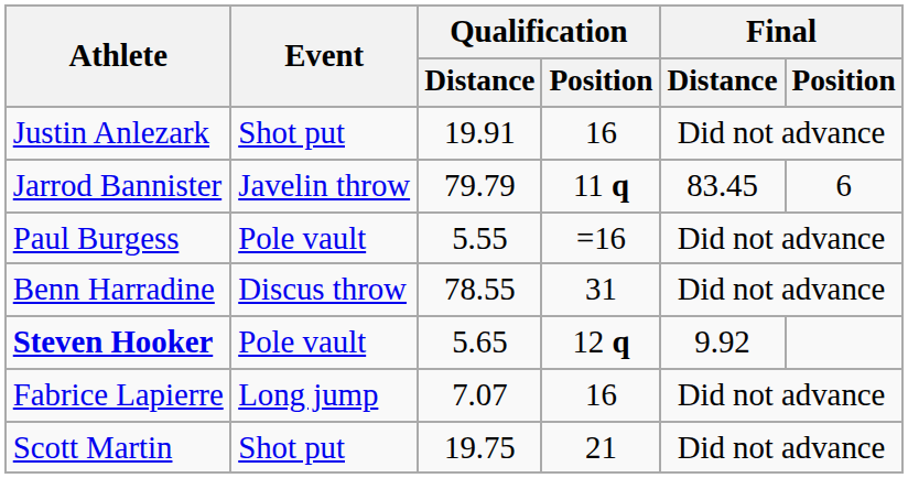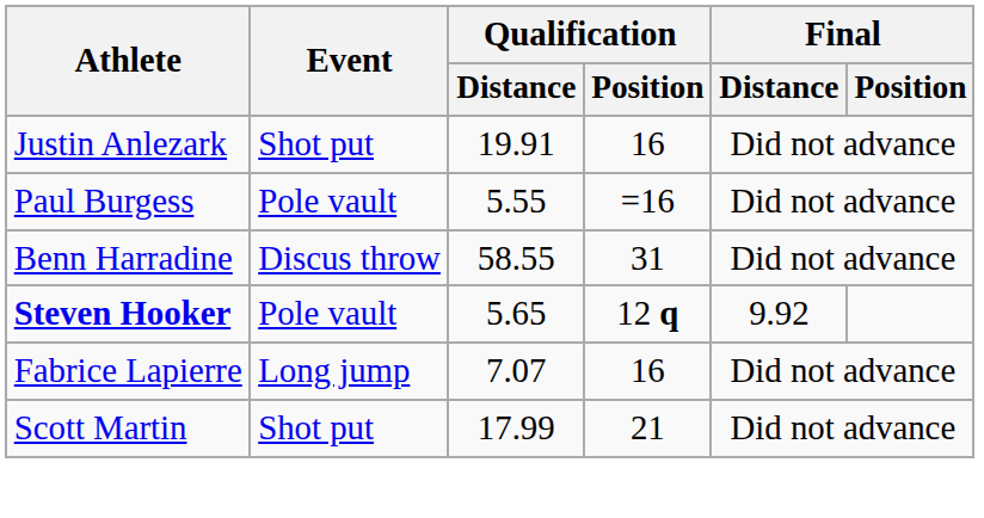 <table class=wikitable style="font-size:90%">
 <tr>
 <th rowspan="2">Athlete</th>
 <th rowspan="2">Event</th>
 <th colspan="2">Qualification</th>
 <th colspan="2">Final</th>
 </tr>
 <tr style="font-size:95%">
 <th>Distance</th>
 <th>Position</th>
 <th>Distance</th>
 <th>Position</th>
 </tr>
 <tr align=center>
 <td align=left><a href='#'>Justin Anlezark</a></td>
 <td align=left><a href='#'>Shot put</a></td>
 <td>19.91</td>
 <td>16</td>
 <td colspan=2>Did not advance</td>
 </tr>
 <tr align=center>
-<td align=left><a href='#'>Jarrod Bannister</a></td>
-<td align=left><a href='#'>Javelin throw</a></td>
-<td>79.79</td>
-<td>11 <strong>q</strong></td>
-<td>83.45</td>
-<td>6</td>
-</tr>
-<tr align=center>
 <td align=left><a href='#'>Paul Burgess</a></td>
 <td align=left><a href='#'>Pole vault</a></td>
 <td>5.55</td>
 <td>=16</td>
 <td colspan=2>Did not advance</td>
 </tr>
 <tr align=center>
 <td align=left><a href='#'>Benn Harradine</a></td>
 <td align=left><a href='#'>Discus throw</a></td>
-<td>78.55</td>
+<td>58.55</td>
 <td>31</td>
 <td colspan=2>Did not advance</td>
 </tr>
 <tr align=center>
 <td align=left><strong><a href='#'>Steven Hooker</a></strong></td>
 <td align=left><a href='#'>Pole vault</a></td>
 <td>5.65</td>
 <td>12 <strong>q</strong></td>
 <td>9.92 </td>
 <td></td>
 </tr>
 <tr align=center>
 <td align=left><a href='#'>Fabrice Lapierre</a></td>
 <td align=left><a href='#'>Long jump</a></td>
 <td>7.07</td>
 <td>16</td>
 <td colspan=2>Did not advance</td>
 </tr>
 <tr align=center>
 <td align=left><a href='#'>Scott Martin</a></td>
 <td align=left><a href='#'>Shot put</a></td>
-<td>19.75</td>
+<td>17.99</td>
 <td>21</td>
 <td colspan=2>Did not advance</td>
 </tr>
 </table>
